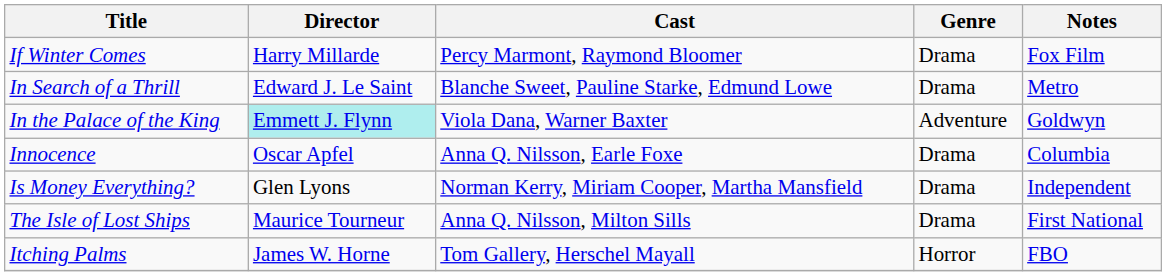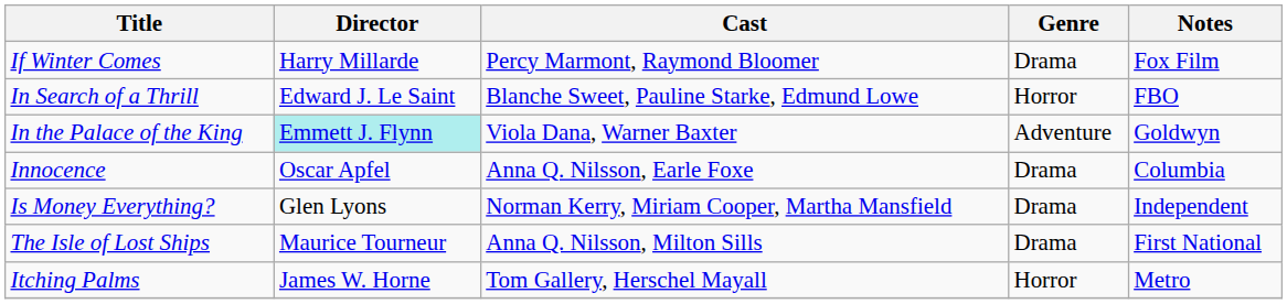 <table class="wikitable" width= "100%">
 <tr>
 <th>Title</th>
 <th>Director</th>
 <th>Cast</th>
 <th>Genre</th>
 <th>Notes</th>
 </tr>
 <tr>
 <td><em><a href='#'>If Winter Comes</a></em></td>
 <td><a href='#'>Harry Millarde</a></td>
 <td><a href='#'>Percy Marmont</a>, <a href='#'>Raymond Bloomer</a></td>
 <td>Drama</td>
 <td><a href='#'>Fox Film</a></td>
 </tr>
 <tr>
 <td><em><a href='#'>In Search of a Thrill</a></em></td>
 <td><a href='#'>Edward J. Le Saint</a></td>
 <td><a href='#'>Blanche Sweet</a>, <a href='#'>Pauline Starke</a>, <a href='#'>Edmund Lowe</a></td>
-<td>Drama</td>
-<td><a href='#'>Metro</a></td>
+<td>Horror</td>
+<td><a href='#'>FBO</a></td>
 </tr>
 <tr>
 <td><em><a href='#'>In the Palace of the King</a></em></td>
 <td style="background: paleturquoise;"><a href='#'>Emmett J. Flynn</a></td>
 <td><a href='#'>Viola Dana</a>, <a href='#'>Warner Baxter</a></td>
 <td>Adventure</td>
 <td><a href='#'>Goldwyn</a></td>
 </tr>
 <tr>
 <td><em><a href='#'>Innocence</a></em></td>
 <td><a href='#'>Oscar Apfel</a></td>
 <td><a href='#'>Anna Q. Nilsson</a>, <a href='#'>Earle Foxe</a></td>
 <td>Drama</td>
 <td><a href='#'>Columbia</a></td>
 </tr>
 <tr>
 <td><em><a href='#'>Is Money Everything?</a></em></td>
 <td>Glen Lyons</td>
 <td><a href='#'>Norman Kerry</a>, <a href='#'>Miriam Cooper</a>, <a href='#'>Martha Mansfield</a></td>
 <td>Drama</td>
 <td><a href='#'>Independent</a></td>
 </tr>
 <tr>
 <td><em><a href='#'>The Isle of Lost Ships</a></em></td>
 <td><a href='#'>Maurice Tourneur</a></td>
 <td><a href='#'>Anna Q. Nilsson</a>, <a href='#'>Milton Sills</a></td>
 <td>Drama</td>
 <td><a href='#'>First National</a></td>
 </tr>
 <tr>
 <td><em><a href='#'>Itching Palms</a></em></td>
 <td><a href='#'>James W. Horne</a></td>
 <td><a href='#'>Tom Gallery</a>, <a href='#'>Herschel Mayall</a></td>
 <td>Horror</td>
-<td><a href='#'>FBO</a></td>
+<td><a href='#'>Metro</a></td>
 </tr>
 <tr>
 </tr>
 </table>
